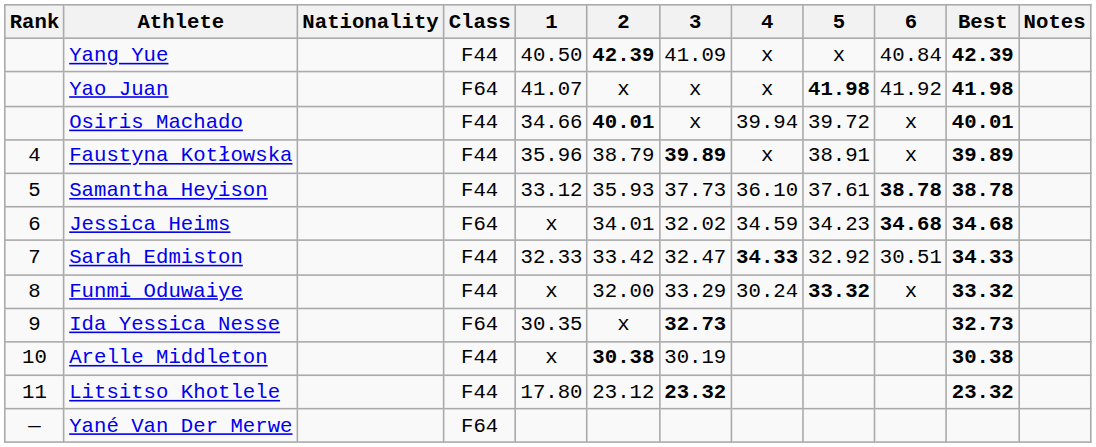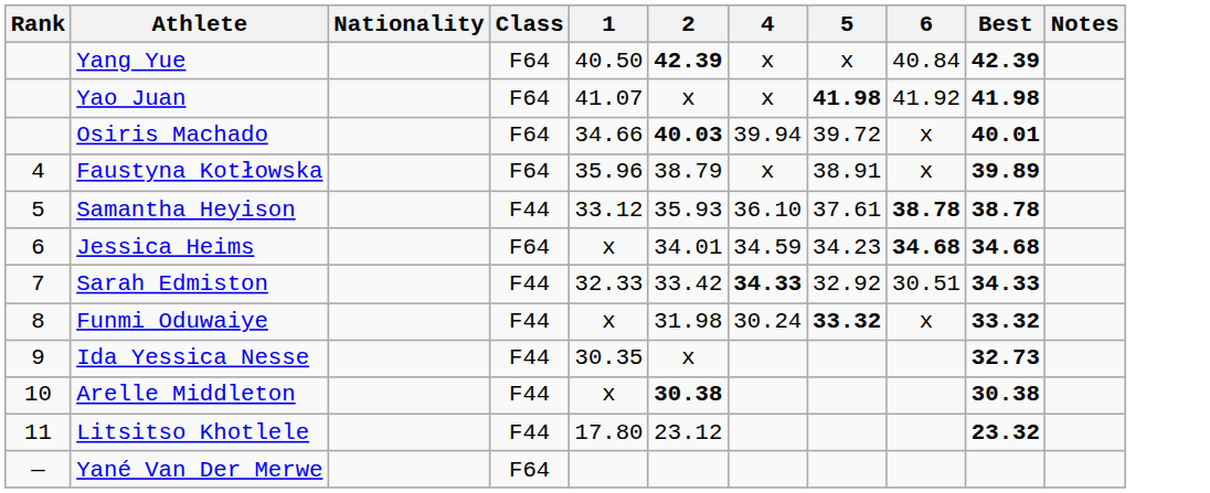 <table class="wikitable sortable" style="text-align:center">
 <tr>
 <th>Rank</th>
 <th>Athlete</th>
 <th>Nationality</th>
 <th>Class</th>
 <th>1</th>
 <th>2</th>
-<th>3</th>
 <th>4</th>
 <th>5</th>
 <th>6</th>
 <th>Best</th>
 <th>Notes</th>
 </tr>
 <tr>
 <td></td>
 <td align="left"><a href='#'>Yang Yue</a></td>
 <td align="left"></td>
-<td>F44</td>
+<td>F64</td>
 <td>40.50</td>
 <td><strong>42.39</strong></td>
-<td>41.09</td>
 <td>x</td>
 <td>x</td>
 <td>40.84</td>
 <td><strong>42.39</strong></td>
 <td></td>
 </tr>
 <tr>
 <td></td>
 <td align="left"><a href='#'>Yao Juan</a></td>
 <td align="left"></td>
 <td>F64</td>
 <td>41.07</td>
 <td>x</td>
 <td>x</td>
-<td>x</td>
 <td><strong>41.98</strong></td>
 <td>41.92</td>
 <td><strong>41.98</strong></td>
 <td></td>
 </tr>
 <tr>
 <td></td>
 <td align="left"><a href='#'>Osiris Machado</a></td>
 <td align="left"></td>
-<td>F44</td>
+<td>F64</td>
 <td>34.66</td>
-<td><strong>40.01</strong></td>
-<td>x</td>
+<td><strong>40.03</strong></td>
 <td>39.94</td>
 <td>39.72</td>
 <td>x</td>
 <td><strong>40.01</strong></td>
 <td></td>
 </tr>
 <tr>
 <td>4</td>
 <td align="left"><a href='#'>Faustyna Kotłowska</a></td>
 <td align="left"></td>
-<td>F44</td>
+<td>F64</td>
 <td>35.96</td>
 <td>38.79</td>
-<td><strong>39.89</strong></td>
 <td>x</td>
 <td>38.91</td>
 <td>x</td>
 <td><strong>39.89</strong></td>
 <td></td>
 </tr>
 <tr>
 <td>5</td>
 <td align="left"><a href='#'>Samantha Heyison</a></td>
 <td align="left"></td>
 <td>F44</td>
 <td>33.12</td>
 <td>35.93</td>
-<td>37.73</td>
 <td>36.10</td>
 <td>37.61</td>
 <td><strong>38.78</strong></td>
 <td><strong>38.78</strong></td>
 <td></td>
 </tr>
 <tr>
 <td>6</td>
 <td align="left"><a href='#'>Jessica Heims</a></td>
 <td align="left"></td>
 <td>F64</td>
 <td>x</td>
 <td>34.01</td>
-<td>32.02</td>
 <td>34.59</td>
 <td>34.23</td>
 <td><strong>34.68</strong></td>
 <td><strong>34.68</strong></td>
 <td></td>
 </tr>
 <tr>
 <td>7</td>
 <td align="left"><a href='#'>Sarah Edmiston</a></td>
 <td align="left"></td>
 <td>F44</td>
 <td>32.33</td>
 <td>33.42</td>
-<td>32.47</td>
 <td><strong>34.33</strong></td>
 <td>32.92</td>
 <td>30.51</td>
 <td><strong>34.33</strong></td>
 <td></td>
 </tr>
 <tr>
 <td>8</td>
 <td align="left"><a href='#'>Funmi Oduwaiye</a></td>
 <td align="left"></td>
 <td>F44</td>
 <td>x</td>
-<td>32.00</td>
-<td>33.29</td>
+<td>31.98</td>
 <td>30.24</td>
 <td><strong>33.32</strong></td>
 <td>x</td>
 <td><strong>33.32</strong></td>
 <td></td>
 </tr>
 <tr>
 <td>9</td>
 <td align="left"><a href='#'>Ida Yessica Nesse</a></td>
 <td align="left"></td>
-<td>F64</td>
+<td>F44</td>
 <td>30.35</td>
 <td>x</td>
-<td><strong>32.73</strong></td>
 <td></td>
 <td></td>
 <td></td>
 <td><strong>32.73</strong></td>
 <td></td>
 </tr>
 <tr>
 <td>10</td>
 <td align="left"><a href='#'>Arelle Middleton</a></td>
 <td align="left"></td>
 <td>F44</td>
 <td>x</td>
 <td><strong>30.38</strong></td>
-<td>30.19</td>
 <td></td>
 <td></td>
 <td></td>
 <td><strong>30.38</strong></td>
 <td></td>
 </tr>
 <tr>
 <td>11</td>
 <td align="left"><a href='#'>Litsitso Khotlele</a></td>
 <td align="left"></td>
 <td>F44</td>
 <td>17.80</td>
 <td>23.12</td>
-<td><strong>23.32</strong></td>
 <td></td>
 <td></td>
 <td></td>
 <td><strong>23.32</strong></td>
 <td></td>
 </tr>
 <tr>
 <td>—</td>
 <td align="left"><a href='#'>Yané Van Der Merwe</a></td>
 <td align="left"></td>
 <td>F64</td>
 <td></td>
 <td></td>
 <td></td>
 <td></td>
 <td></td>
 <td></td>
 <td></td>
-<td></td>
 </tr>
 </table>
